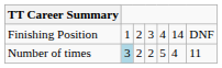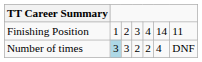 <table class="wikitable">
 <tr style="background:#CCCCCC;">
 <th>TT Career Summary</th>
 </tr>
 <tr>
 <td>Finishing Position</td>
 <td>1</td>
 <td>2</td>
 <td>3</td>
 <td>4</td>
 <td>14</td>
-<td>DNF</td>
+<td>11</td>
 </tr>
 <tr>
 <td>Number of times</td>
 <td style="background: lightblue;">3</td>
+<td>3</td>
 <td>2</td>
 <td>2</td>
-<td>5</td>
 <td>4</td>
-<td>11</td>
+<td>DNF</td>
 </tr>
 </table>
